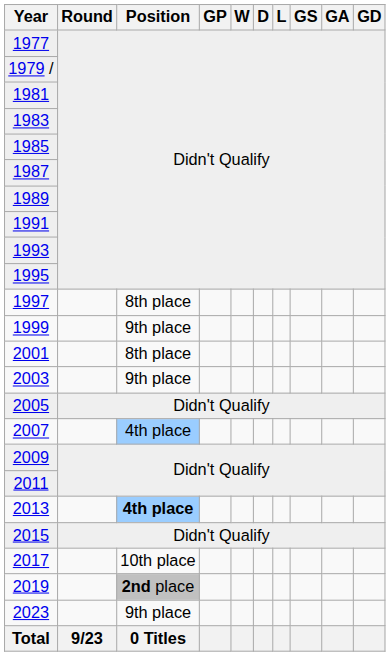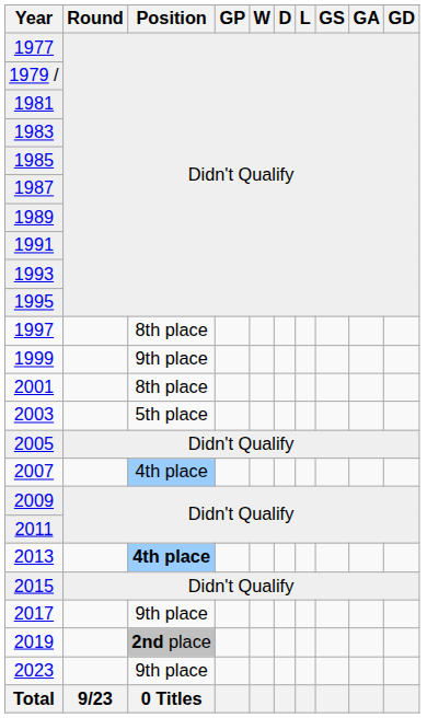 <table class="wikitable" style="text-align: center;">
 <tr>
 <th>Year</th>
 <th>Round</th>
 <th>Position</th>
 <th>GP</th>
 <th>W</th>
 <th>D</th>
 <th>L</th>
 <th>GS</th>
 <th>GA</th>
 <th>GD</th>
 </tr>
 <tr bgcolor=efefef>
 <td><a href='#'>1977</a> </td>
 <td colspan=9 rowspan=10>Didn't Qualify</td>
 </tr>
 <tr bgcolor=efefef>
 <td><a href='#'>1979</a>  / </td>
 </tr>
 <tr bgcolor=efefef>
 <td><a href='#'>1981</a> </td>
 </tr>
 <tr bgcolor=efefef>
 <td><a href='#'>1983</a> </td>
 </tr>
 <tr bgcolor=efefef>
 <td><a href='#'>1985</a> </td>
 </tr>
 <tr bgcolor=efefef>
 <td><a href='#'>1987</a> </td>
 </tr>
 <tr bgcolor=efefef>
 <td><a href='#'>1989</a> </td>
 </tr>
 <tr bgcolor=efefef>
 <td><a href='#'>1991</a> </td>
 </tr>
 <tr bgcolor=efefef>
 <td><a href='#'>1993</a> </td>
 </tr>
 <tr bgcolor=efefef>
 <td><a href='#'>1995</a> </td>
 </tr>
 <tr bgcolor=>
 <td><a href='#'>1997</a> </td>
 <td></td>
 <td>8th place</td>
 <td></td>
 <td></td>
 <td></td>
 <td></td>
 <td></td>
 <td></td>
 <td></td>
 </tr>
 <tr bgcolor=>
 <td><a href='#'>1999</a> </td>
 <td></td>
 <td>9th place</td>
 <td></td>
 <td></td>
 <td></td>
 <td></td>
 <td></td>
 <td></td>
 <td></td>
 </tr>
 <tr bgcolor=>
 <td><a href='#'>2001</a> </td>
 <td></td>
 <td>8th place</td>
 <td></td>
 <td></td>
 <td></td>
 <td></td>
 <td></td>
 <td></td>
 <td></td>
 </tr>
 <tr bgcolor=>
 <td><a href='#'>2003</a> </td>
 <td></td>
-<td>9th place</td>
+<td>5th place</td>
 <td></td>
 <td></td>
 <td></td>
 <td></td>
 <td></td>
 <td></td>
 <td></td>
 </tr>
 <tr bgcolor=efefef>
 <td><a href='#'>2005</a> </td>
 <td colspan=9 rowspan=1>Didn't Qualify</td>
 </tr>
 <tr bgcolor=>
 <td><a href='#'>2007</a> </td>
 <td></td>
 <td bgcolor=9acdff>4th place</td>
 <td></td>
 <td></td>
 <td></td>
 <td></td>
 <td></td>
 <td></td>
 <td></td>
 </tr>
 <tr bgcolor=efefef>
 <td><a href='#'>2009</a> </td>
 <td colspan=9 rowspan=2>Didn't Qualify</td>
 </tr>
 <tr bgcolor=efefef>
 <td><a href='#'>2011</a> </td>
 </tr>
 <tr bgcolor=>
 <td><a href='#'>2013</a> </td>
 <td></td>
 <td bgcolor=9acdff><strong>4th place</strong></td>
 <td></td>
 <td></td>
 <td></td>
 <td></td>
 <td></td>
 <td></td>
 <td></td>
 </tr>
 <tr bgcolor=efefef>
 <td><a href='#'>2015</a> </td>
 <td colspan=9 rowspan=1>Didn't Qualify</td>
 </tr>
 <tr bgcolor=>
 <td><a href='#'>2017</a> </td>
 <td></td>
-<td>10th place</td>
+<td>9th place</td>
 <td></td>
 <td></td>
 <td></td>
 <td></td>
 <td></td>
 <td></td>
 <td></td>
 </tr>
 <tr bgcolor=>
 <td><a href='#'>2019</a> </td>
 <td></td>
 <td bgcolor=silver><strong>2nd</strong> place</td>
 <td></td>
 <td></td>
 <td></td>
 <td></td>
 <td></td>
 <td></td>
 <td></td>
 </tr>
 <tr bgcolor=>
 <td><a href='#'>2023</a>  </td>
 <td></td>
 <td>9th place</td>
 <td></td>
 <td></td>
 <td></td>
 <td></td>
 <td></td>
 <td></td>
 <td></td>
 </tr>
 <tr>
 <th>Total</th>
 <th>9/23</th>
 <th>0 Titles</th>
 <th></th>
 <th></th>
 <th></th>
 <th></th>
 <th></th>
 <th></th>
 <th></th>
 </tr>
 </table>
